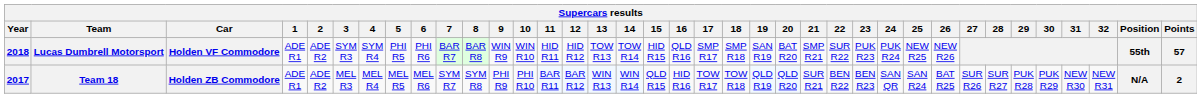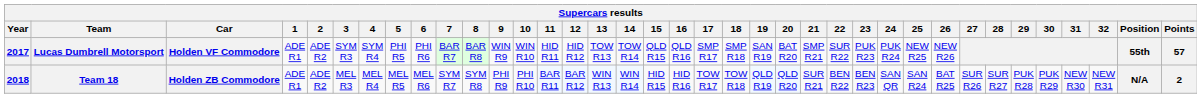 <table class="wikitable" style="text-align:center; font-size:75%">
 <tr>
 <th colspan=45><a href='#'>Supercars</a> results</th>
 </tr>
 <tr>
 <th>Year</th>
 <th>Team</th>
 <th>Car</th>
 <th>1</th>
 <th>2</th>
 <th>3</th>
 <th>4</th>
 <th>5</th>
 <th>6</th>
 <th>7</th>
 <th>8</th>
 <th>9</th>
 <th>10</th>
 <th>11</th>
 <th>12</th>
 <th>13</th>
 <th>14</th>
 <th>15</th>
 <th>16</th>
 <th>17</th>
 <th>18</th>
 <th>19</th>
 <th>20</th>
 <th>21</th>
 <th>22</th>
 <th>23</th>
 <th>24</th>
 <th>25</th>
 <th>26</th>
 <th>27</th>
 <th>28</th>
 <th>29</th>
 <th>30</th>
 <th>31</th>
 <th>32</th>
 <th>Position</th>
 <th>Points</th>
 </tr>
 <tr>
-<th><a href='#'>2018</a></th>
+<th><a href='#'>2017</a></th>
 <th nowrap><a href='#'>Lucas Dumbrell Motorsport</a></th>
 <th nowrap><a href='#'>Holden VF Commodore</a></th>
 <td><a href='#'>ADE<br>R1</a></td>
 <td><a href='#'>ADE<br>R2</a></td>
 <td><a href='#'>SYM<br>R3</a></td>
 <td><a href='#'>SYM<br>R4</a></td>
 <td><a href='#'>PHI<br>R5</a></td>
 <td><a href='#'>PHI<br>R6</a></td>
 <td style=background:#DFFFDF><a href='#'>BAR<br>R7</a><br></td>
 <td style=background:#DFFFDF><a href='#'>BAR<br>R8</a><br></td>
 <td><a href='#'>WIN<br>R9</a></td>
 <td><a href='#'>WIN<br>R10</a></td>
 <td><a href='#'>HID<br>R11</a></td>
 <td><a href='#'>HID<br>R12</a></td>
 <td><a href='#'>TOW<br>R13</a></td>
 <td><a href='#'>TOW<br>R14</a></td>
-<td><a href='#'>HID<br>R15</a></td>
+<td><a href='#'>QLD<br>R15</a></td>
 <td><a href='#'>QLD<br>R16</a></td>
 <td><a href='#'>SMP<br>R17</a></td>
 <td><a href='#'>SMP<br>R18</a></td>
 <td><a href='#'>SAN<br>R19</a></td>
 <td><a href='#'>BAT<br>R20</a></td>
 <td><a href='#'>SMP<br>R21</a></td>
 <td><a href='#'>SUR<br>R22</a></td>
 <td><a href='#'>PUK<br>R23</a></td>
 <td><a href='#'>PUK<br>R24</a></td>
 <td><a href='#'>NEW<br>R25</a></td>
 <td><a href='#'>NEW<br>R26</a></td>
 <th colspan=6></th>
 <th>55th</th>
 <th>57</th>
 </tr>
 <tr>
-<th><a href='#'>2017</a></th>
+<th><a href='#'>2018</a></th>
 <th nowrap><a href='#'>Team 18</a></th>
 <th nowrap><a href='#'>Holden ZB Commodore</a></th>
 <td><a href='#'>ADE<br>R1</a></td>
 <td><a href='#'>ADE<br>R2</a></td>
 <td><a href='#'>MEL<br>R3</a></td>
 <td><a href='#'>MEL<br>R4</a></td>
 <td><a href='#'>MEL<br>R5</a></td>
 <td><a href='#'>MEL<br>R6</a></td>
 <td><a href='#'>SYM<br>R7</a></td>
 <td><a href='#'>SYM<br>R8</a></td>
 <td><a href='#'>PHI<br>R9</a></td>
 <td><a href='#'>PHI<br>R10</a></td>
 <td style=background:#f1f8ff><a href='#'>BAR<br>R11</a><br></td>
 <td style=background:#f1f8ff><a href='#'>BAR<br>R12</a><br></td>
 <td style=background:#f1f8ff><a href='#'>WIN<br>R13</a><br></td>
 <td style=background:#f1f8ff><a href='#'>WIN<br>R14</a><br></td>
-<td><a href='#'>QLD<br>R15</a></td>
+<td><a href='#'>HID<br>R15</a></td>
 <td><a href='#'>HID<br>R16</a></td>
 <td><a href='#'>TOW<br>R17</a></td>
 <td><a href='#'>TOW<br>R18</a></td>
 <td style=background:#F1F8FF><a href='#'>QLD<br>R19</a><br></td>
 <td style=background:#F1F8FF><a href='#'>QLD<br>R20</a><br></td>
 <td><a href='#'>SUR<br>R21</a></td>
 <td><a href='#'>BEN<br>R22</a></td>
 <td><a href='#'>BEN<br>R23</a></td>
 <td><a href='#'>SAN<br>QR</a></td>
 <td><a href='#'>SAN<br>R24</a></td>
 <td><a href='#'>BAT<br>R25</a></td>
 <td><a href='#'>SUR<br>R26</a></td>
 <td><a href='#'>SUR<br>R27</a></td>
 <td><a href='#'>PUK<br>R28</a></td>
 <td><a href='#'>PUK<br>R29</a></td>
 <td><a href='#'>NEW<br>R30</a></td>
 <td><a href='#'>NEW<br>R31</a></td>
 <th>N/A</th>
 <th>2</th>
 </tr>
 </table>
